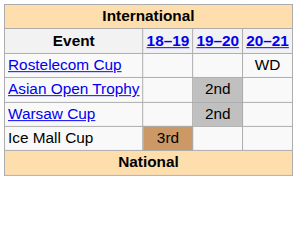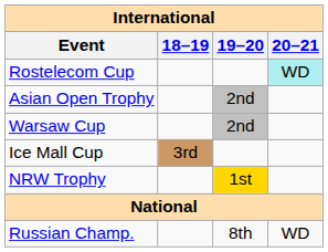 <table class="wikitable" style="text-align:center">
 <tr>
 <th style="background-color: #ffdead; " colspan=4 align=center>International</th>
 </tr>
 <tr>
 <th>Event</th>
 <th><a href='#'>18–19</a></th>
 <th><a href='#'>19–20</a></th>
 <th><a href='#'>20–21</a></th>
 </tr>
 <tr>
 <td align=left> <a href='#'>Rostelecom Cup</a></td>
 <td></td>
 <td></td>
-<td>WD</td>
+<td style="background: paleturquoise;">WD</td>
 </tr>
 <tr>
 <td align=left> <a href='#'>Asian Open Trophy</a></td>
 <td></td>
 <td bgcolor=silver>2nd</td>
 <td></td>
 </tr>
 <tr>
 <td align=left> <a href='#'>Warsaw Cup</a></td>
 <td></td>
 <td bgcolor=silver>2nd</td>
 <td></td>
 </tr>
 <tr>
 <td align=left>Ice Mall Cup</td>
 <td bgcolor=cc9966>3rd</td>
 <td></td>
 <td></td>
 </tr>
 <tr>
+<td align=left><a href='#'>NRW Trophy</a></td>
+<td></td>
+<td bgcolor=gold>1st</td>
+<td></td>
+</tr>
+<tr>
 <th style="background-color: #ffdead; " colspan=4 align=center>National</th>
 </tr>
+<tr>
+<td align=left><a href='#'>Russian Champ.</a></td>
+<td></td>
+<td>8th</td>
+<td>WD</td>
+</tr>
 </table>
